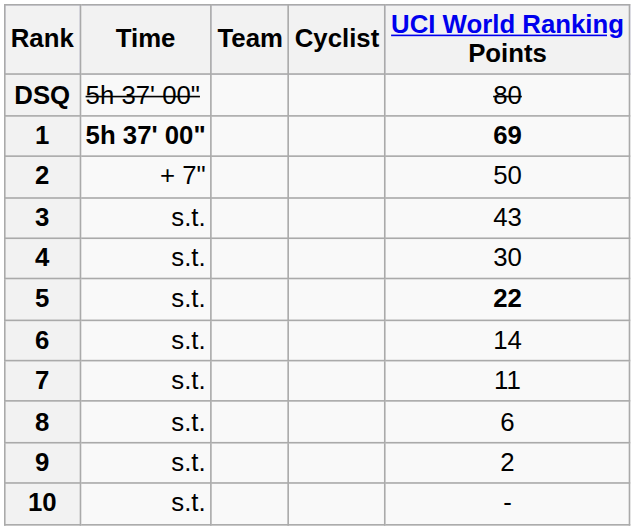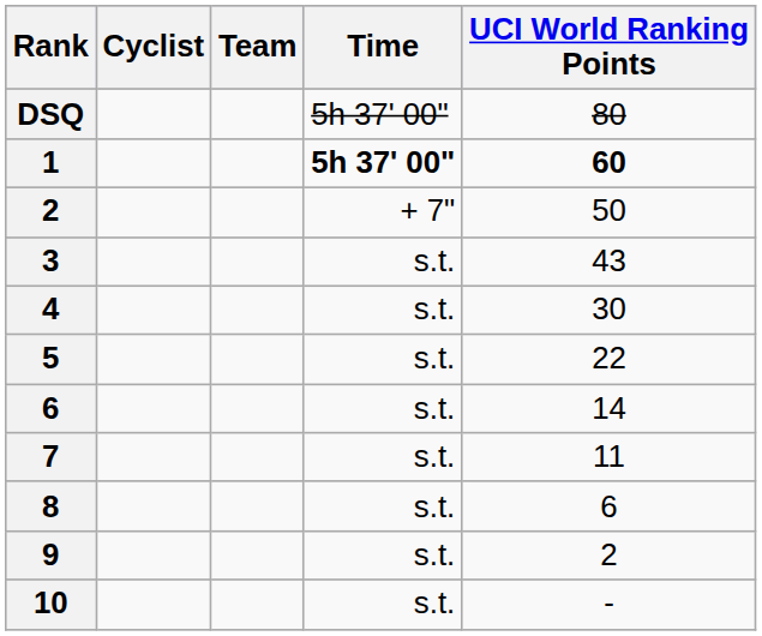 <table class="wikitable">
 <tr style="background:#ccccff;">
 <th>Rank</th>
+<th>Cyclist</th>
+<th>Team</th>
 <th>Time</th>
-<th>Team</th>
-<th>Cyclist</th>
 <th><a href='#'>UCI World Ranking</a><br>Points</th>
 </tr>
 <tr>
 <th>DSQ</th>
-<td><s>5h 37' 00"</s></td>
 <td><s></s></td>
 <td><s></s></td>
+<td><s>5h 37' 00"</s></td>
 <td align="center"><s>80</s></td>
 </tr>
 <tr>
 <th><strong>1</strong></th>
-<td align="right"><strong>5h 37' 00"</strong></td>
 <td><strong></strong></td>
 <td><strong></strong></td>
-<td align="center"><strong>69</strong></td>
+<td align="right"><strong>5h 37' 00"</strong></td>
+<td align="center"><strong>60</strong></td>
 </tr>
 <tr>
 <th>2</th>
-<td align="right">+ 7"</td>
 <td></td>
 <td></td>
+<td align="right">+ 7"</td>
 <td align="center">50</td>
 </tr>
 <tr>
 <th>3</th>
-<td align="right">s.t.</td>
 <td></td>
 <td></td>
+<td align="right">s.t.</td>
 <td align="center">43</td>
 </tr>
 <tr>
 <th>4</th>
-<td align="right">s.t.</td>
 <td></td>
 <td></td>
+<td align="right">s.t.</td>
 <td align="center">30</td>
 </tr>
 <tr>
 <th>5</th>
-<td align="right">s.t.</td>
 <td></td>
 <td></td>
-<td align="center"><strong>22</strong></td>
+<td align="right">s.t.</td>
+<td align="center">22</td>
 </tr>
 <tr>
 <th>6</th>
-<td align="right">s.t.</td>
 <td></td>
 <td></td>
+<td align="right">s.t.</td>
 <td align="center">14</td>
 </tr>
 <tr>
 <th>7</th>
-<td align="right">s.t.</td>
 <td></td>
 <td></td>
+<td align="right">s.t.</td>
 <td align="center">11</td>
 </tr>
 <tr>
 <th>8</th>
-<td align="right">s.t.</td>
 <td></td>
 <td></td>
+<td align="right">s.t.</td>
 <td align="center">6</td>
 </tr>
 <tr>
 <th>9</th>
-<td align="right">s.t.</td>
 <td></td>
 <td></td>
+<td align="right">s.t.</td>
 <td align="center">2</td>
 </tr>
 <tr>
 <th>10</th>
-<td align="right">s.t.</td>
 <td></td>
 <td></td>
+<td align="right">s.t.</td>
 <td align="center">-</td>
 </tr>
 </table>
